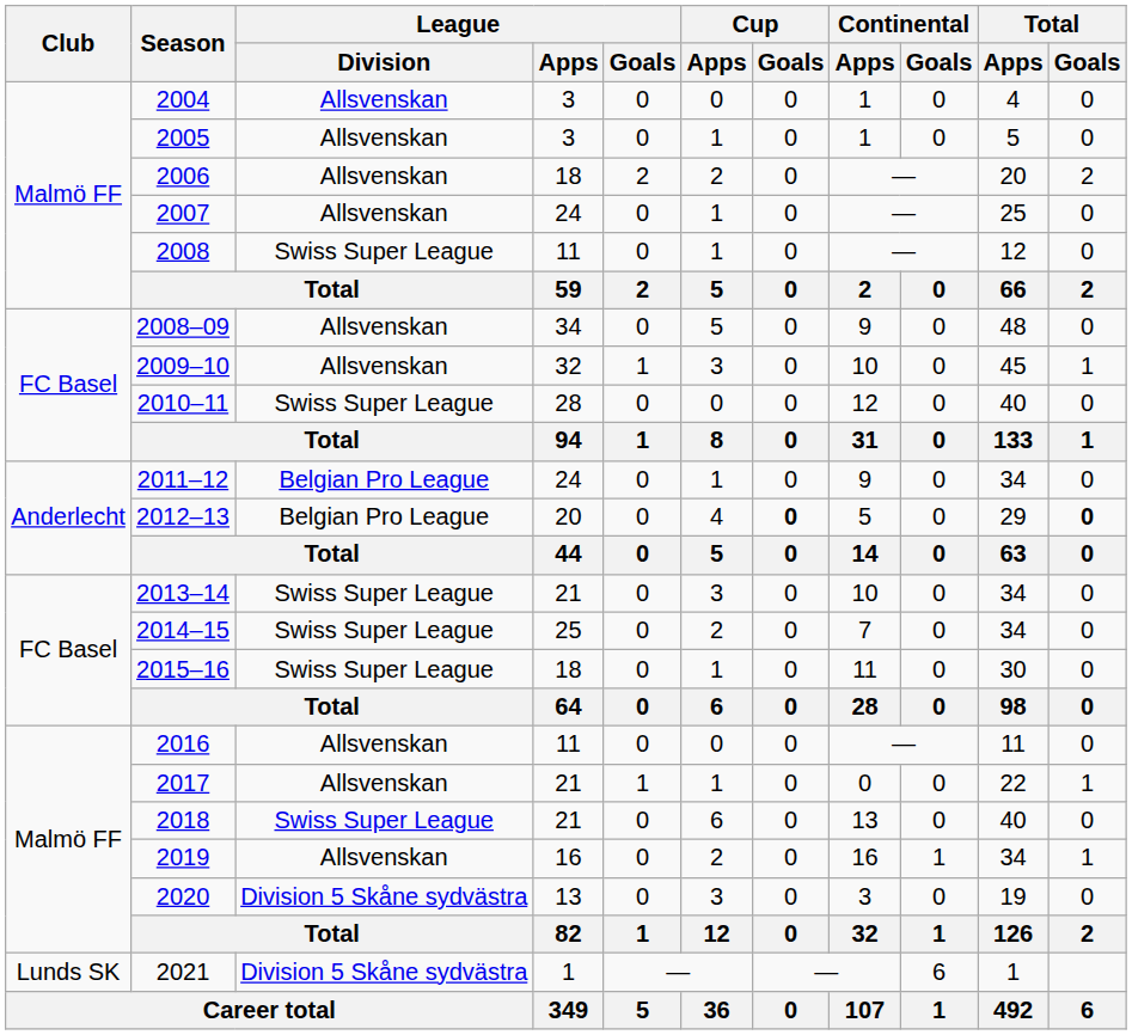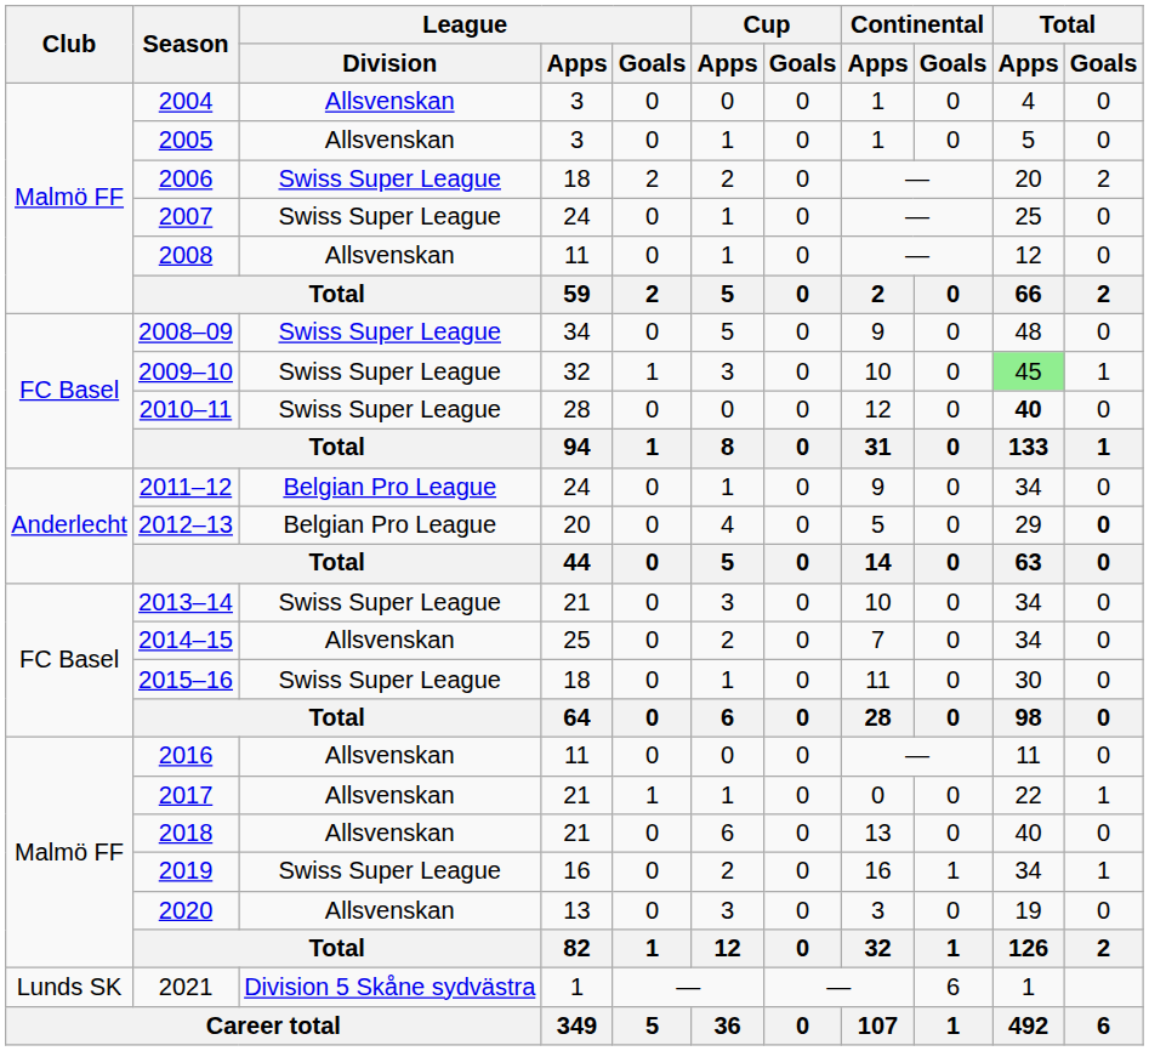 <table class="wikitable" style="text-align:center">
 <tr>
 <th rowspan="2">Club</th>
 <th rowspan="2">Season</th>
 <th colspan="3">League</th>
 <th colspan="2">Cup</th>
 <th colspan="2">Continental</th>
 <th colspan="2">Total</th>
 </tr>
 <tr>
 <th>Division</th>
 <th>Apps</th>
 <th>Goals</th>
 <th>Apps</th>
 <th>Goals</th>
 <th>Apps</th>
 <th>Goals</th>
 <th>Apps</th>
 <th>Goals</th>
 </tr>
 <tr>
 <td rowspan="6"><a href='#'>Malmö FF</a></td>
 <td><a href='#'>2004</a></td>
 <td><a href='#'>Allsvenskan</a></td>
 <td>3</td>
 <td>0</td>
 <td>0</td>
 <td>0</td>
 <td>1</td>
 <td>0</td>
 <td>4</td>
 <td>0</td>
 </tr>
 <tr>
 <td><a href='#'>2005</a></td>
 <td>Allsvenskan</td>
 <td>3</td>
 <td>0</td>
 <td>1</td>
 <td>0</td>
 <td>1</td>
 <td>0</td>
 <td>5</td>
 <td>0</td>
 </tr>
 <tr>
 <td><a href='#'>2006</a></td>
-<td>Allsvenskan</td>
+<td><a href='#'>Swiss Super League</a></td>
 <td>18</td>
 <td>2</td>
 <td>2</td>
 <td>0</td>
 <td colspan="2">—</td>
 <td>20</td>
 <td>2</td>
 </tr>
 <tr>
 <td><a href='#'>2007</a></td>
-<td>Allsvenskan</td>
+<td>Swiss Super League</td>
 <td>24</td>
 <td>0</td>
 <td>1</td>
 <td>0</td>
 <td colspan="2">—</td>
 <td>25</td>
 <td>0</td>
 </tr>
 <tr>
 <td><a href='#'>2008</a></td>
-<td>Swiss Super League</td>
+<td>Allsvenskan</td>
 <td>11</td>
 <td>0</td>
 <td>1</td>
 <td>0</td>
 <td colspan="2">—</td>
 <td>12</td>
 <td>0</td>
 </tr>
 <tr>
 <th colspan="2">Total</th>
 <th>59</th>
 <th>2</th>
 <th>5</th>
 <th>0</th>
 <th>2</th>
 <th>0</th>
 <th>66</th>
 <th>2</th>
 </tr>
 <tr>
 <td rowspan="4"><a href='#'>FC Basel</a></td>
 <td><a href='#'>2008–09</a></td>
-<td>Allsvenskan</td>
+<td><a href='#'>Swiss Super League</a></td>
 <td>34</td>
 <td>0</td>
 <td>5</td>
 <td>0</td>
 <td>9</td>
 <td>0</td>
 <td>48</td>
 <td>0</td>
 </tr>
 <tr>
 <td><a href='#'>2009–10</a></td>
-<td>Allsvenskan</td>
+<td>Swiss Super League</td>
 <td>32</td>
 <td>1</td>
 <td>3</td>
 <td>0</td>
 <td>10</td>
 <td>0</td>
-<td>45</td>
+<td style="background: lightgreen;">45</td>
 <td>1</td>
 </tr>
 <tr>
 <td><a href='#'>2010–11</a></td>
 <td>Swiss Super League</td>
 <td>28</td>
 <td>0</td>
 <td>0</td>
 <td>0</td>
 <td>12</td>
 <td>0</td>
-<td>40</td>
+<td><strong>40</strong></td>
 <td>0</td>
 </tr>
 <tr>
 <th colspan="2">Total</th>
 <th>94</th>
 <th>1</th>
 <th>8</th>
 <th>0</th>
 <th>31</th>
 <th>0</th>
 <th>133</th>
 <th>1</th>
 </tr>
 <tr>
 <td rowspan="3"><a href='#'>Anderlecht</a></td>
 <td><a href='#'>2011–12</a></td>
 <td><a href='#'>Belgian Pro League</a></td>
 <td>24</td>
 <td>0</td>
 <td>1</td>
 <td>0</td>
 <td>9</td>
 <td>0</td>
 <td>34</td>
 <td>0</td>
 </tr>
 <tr>
 <td><a href='#'>2012–13</a></td>
 <td>Belgian Pro League</td>
 <td>20</td>
 <td>0</td>
 <td>4</td>
-<td><strong>0</strong></td>
+<td>0</td>
 <td>5</td>
 <td>0</td>
 <td>29</td>
 <td><strong>0</strong></td>
 </tr>
 <tr>
 <th colspan="2">Total</th>
 <th>44</th>
 <th>0</th>
 <th>5</th>
 <th>0</th>
 <th>14</th>
 <th>0</th>
 <th>63</th>
 <th>0</th>
 </tr>
 <tr>
 <td rowspan="4">FC Basel</td>
 <td><a href='#'>2013–14</a></td>
 <td>Swiss Super League</td>
 <td>21</td>
 <td>0</td>
 <td>3</td>
 <td>0</td>
 <td>10</td>
 <td>0</td>
 <td>34</td>
 <td>0</td>
 </tr>
 <tr>
 <td><a href='#'>2014–15</a></td>
-<td>Swiss Super League</td>
+<td>Allsvenskan</td>
 <td>25</td>
 <td>0</td>
 <td>2</td>
 <td>0</td>
 <td>7</td>
 <td>0</td>
 <td>34</td>
 <td>0</td>
 </tr>
 <tr>
 <td><a href='#'>2015–16</a></td>
 <td>Swiss Super League</td>
 <td>18</td>
 <td>0</td>
 <td>1</td>
 <td>0</td>
 <td>11</td>
 <td>0</td>
 <td>30</td>
 <td>0</td>
 </tr>
 <tr>
 <th colspan="2">Total</th>
 <th>64</th>
 <th>0</th>
 <th>6</th>
 <th>0</th>
 <th>28</th>
 <th>0</th>
 <th>98</th>
 <th>0</th>
 </tr>
 <tr>
 <td rowspan="6">Malmö FF</td>
 <td><a href='#'>2016</a></td>
 <td>Allsvenskan</td>
 <td>11</td>
 <td>0</td>
 <td>0</td>
 <td>0</td>
 <td colspan="2">—</td>
 <td>11</td>
 <td>0</td>
 </tr>
 <tr>
 <td><a href='#'>2017</a></td>
 <td>Allsvenskan</td>
 <td>21</td>
 <td>1</td>
 <td>1</td>
 <td>0</td>
 <td>0</td>
 <td>0</td>
 <td>22</td>
 <td>1</td>
 </tr>
 <tr>
 <td><a href='#'>2018</a></td>
-<td><a href='#'>Swiss Super League</a></td>
+<td>Allsvenskan</td>
 <td>21</td>
 <td>0</td>
 <td>6</td>
 <td>0</td>
 <td>13</td>
 <td>0</td>
 <td>40</td>
 <td>0</td>
 </tr>
 <tr>
 <td><a href='#'>2019</a></td>
-<td>Allsvenskan</td>
+<td>Swiss Super League</td>
 <td>16</td>
 <td>0</td>
 <td>2</td>
 <td>0</td>
 <td>16</td>
 <td>1</td>
 <td>34</td>
 <td>1</td>
 </tr>
 <tr>
 <td><a href='#'>2020</a></td>
-<td><a href='#'>Division 5 Skåne sydvästra</a></td>
+<td>Allsvenskan</td>
 <td>13</td>
 <td>0</td>
 <td>3</td>
 <td>0</td>
 <td>3</td>
 <td>0</td>
 <td>19</td>
 <td>0</td>
 </tr>
 <tr>
 <th colspan="2">Total</th>
 <th>82</th>
 <th>1</th>
 <th>12</th>
 <th>0</th>
 <th>32</th>
 <th>1</th>
 <th>126</th>
 <th>2</th>
 </tr>
 <tr>
 <td>Lunds SK</td>
 <td>2021</td>
 <td><a href='#'>Division 5 Skåne sydvästra</a></td>
 <td 6>1</td>
 <td colspan="2">—</td>
 <td colspan="2">—</td>
 <td>6</td>
 <td>1</td>
 </tr>
 <tr>
 <th colspan="3">Career total</th>
 <th>349</th>
 <th>5</th>
 <th>36</th>
 <th>0</th>
 <th>107</th>
 <th>1</th>
 <th>492</th>
 <th>6</th>
 </tr>
 </table>
